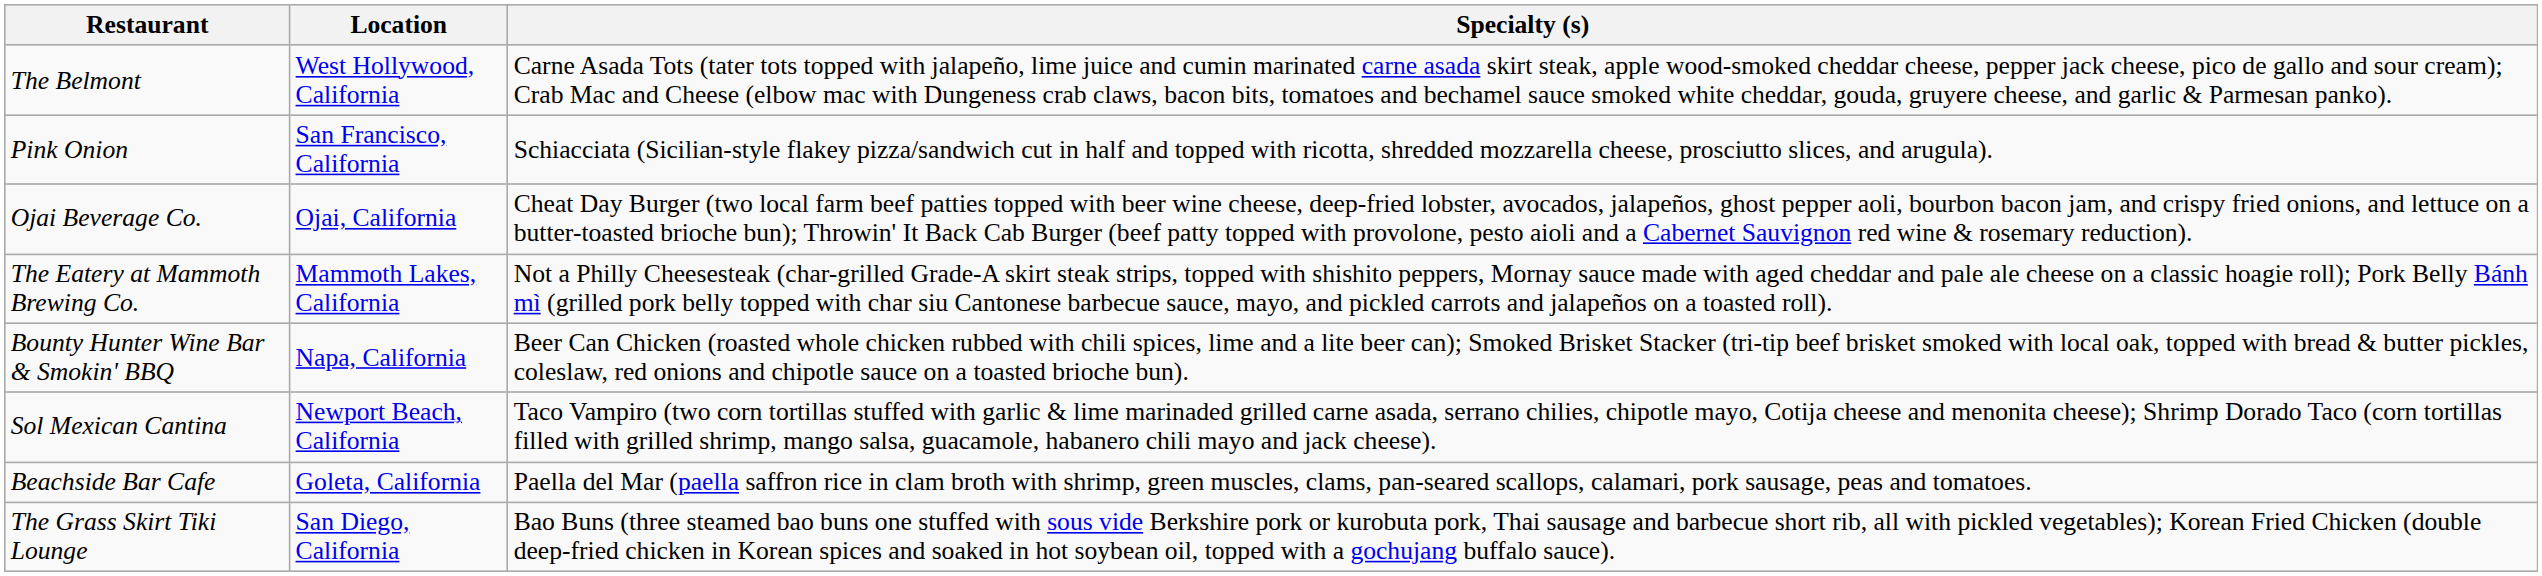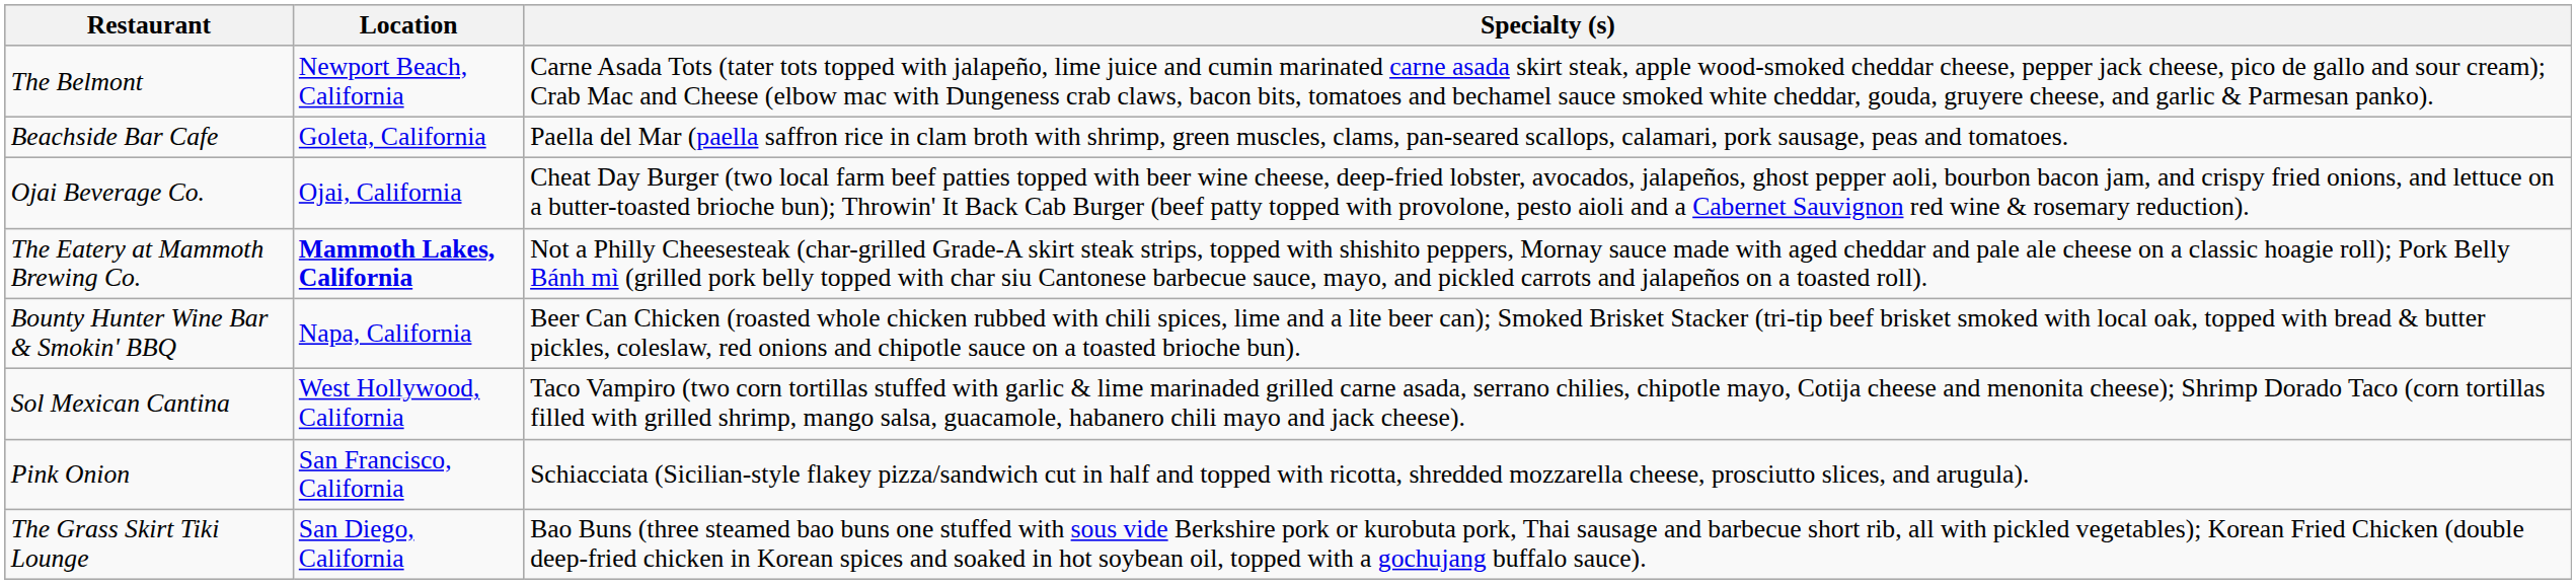 <table class="wikitable" style="width:100%;">
 <tr>
 <th>Restaurant</th>
 <th>Location</th>
 <th>Specialty (s)</th>
 </tr>
 <tr>
 <td><em>The Belmont</em></td>
-<td><a href='#'>West Hollywood, California</a></td>
+<td><a href='#'>Newport Beach, California</a></td>
 <td>Carne Asada Tots (tater tots topped with jalapeño, lime juice and cumin marinated <a href='#'>carne asada</a> skirt steak, apple wood-smoked cheddar cheese, pepper jack cheese, pico de gallo and sour cream); Crab Mac and Cheese (elbow mac with Dungeness crab claws, bacon bits, tomatoes and bechamel sauce smoked white cheddar, gouda, gruyere cheese, and garlic & Parmesan panko).</td>
 </tr>
 <tr>
-<td><em>Pink Onion</em></td>
-<td><a href='#'>San Francisco, California</a></td>
-<td>Schiacciata (Sicilian-style flakey pizza/sandwich cut in half and topped with ricotta, shredded mozzarella cheese, prosciutto slices, and arugula).</td>
+<td><em>Beachside Bar Cafe</em></td>
+<td><a href='#'>Goleta, California</a></td>
+<td>Paella del Mar (<a href='#'>paella</a> saffron rice in clam broth with shrimp, green muscles, clams, pan-seared scallops, calamari, pork sausage, peas and tomatoes.</td>
 </tr>
 <tr>
 <td><em>Ojai Beverage Co.</em></td>
 <td><a href='#'>Ojai, California</a></td>
 <td>Cheat Day Burger (two local farm beef patties topped with beer wine cheese, deep-fried lobster, avocados, jalapeños, ghost pepper aoli, bourbon bacon jam, and crispy fried onions, and lettuce on a butter-toasted brioche bun); Throwin' It Back Cab Burger (beef patty topped with provolone, pesto aioli and a <a href='#'>Cabernet Sauvignon</a> red wine & rosemary reduction).</td>
 </tr>
 <tr>
 <td><em>The Eatery at Mammoth Brewing Co.</em></td>
-<td><a href='#'>Mammoth Lakes, California</a></td>
+<td><strong><a href='#'>Mammoth Lakes, California</a></strong></td>
 <td>Not a Philly Cheesesteak (char-grilled Grade-A skirt steak strips, topped with shishito peppers, Mornay sauce made with aged cheddar and pale ale cheese on a classic hoagie roll); Pork Belly <a href='#'>Bánh mì</a> (grilled pork belly topped with char siu Cantonese barbecue sauce, mayo, and pickled carrots and jalapeños on a toasted roll).</td>
 </tr>
 <tr>
 <td><em>Bounty Hunter Wine Bar & Smokin' BBQ</em></td>
 <td><a href='#'>Napa, California</a></td>
 <td>Beer Can Chicken (roasted whole chicken rubbed with chili spices, lime and a lite beer can); Smoked Brisket Stacker (tri-tip beef brisket smoked with local oak, topped with bread & butter pickles, coleslaw, red onions and chipotle sauce on a toasted brioche bun).</td>
 </tr>
 <tr>
 <td><em>Sol Mexican Cantina</em></td>
-<td><a href='#'>Newport Beach, California</a></td>
+<td><a href='#'>West Hollywood, California</a></td>
 <td>Taco Vampiro (two corn tortillas stuffed with garlic & lime marinaded grilled carne asada, serrano chilies, chipotle mayo, Cotija cheese and menonita cheese); Shrimp Dorado Taco (corn tortillas filled with grilled shrimp, mango salsa, guacamole, habanero chili mayo and jack cheese).</td>
 </tr>
 <tr>
-<td><em>Beachside Bar Cafe</em></td>
-<td><a href='#'>Goleta, California</a></td>
-<td>Paella del Mar (<a href='#'>paella</a> saffron rice in clam broth with shrimp, green muscles, clams, pan-seared scallops, calamari, pork sausage, peas and tomatoes.</td>
+<td><em>Pink Onion</em></td>
+<td><a href='#'>San Francisco, California</a></td>
+<td>Schiacciata (Sicilian-style flakey pizza/sandwich cut in half and topped with ricotta, shredded mozzarella cheese, prosciutto slices, and arugula).</td>
 </tr>
 <tr>
 <td><em>The Grass Skirt Tiki Lounge</em></td>
 <td><a href='#'>San Diego, California</a></td>
 <td>Bao Buns (three steamed bao buns one stuffed with <a href='#'>sous vide</a> Berkshire pork or kurobuta pork, Thai sausage and barbecue short rib, all with pickled vegetables); Korean Fried Chicken (double deep-fried chicken in Korean spices and soaked in hot soybean oil, topped with a <a href='#'>gochujang</a> buffalo sauce).</td>
 </tr>
 </table>
